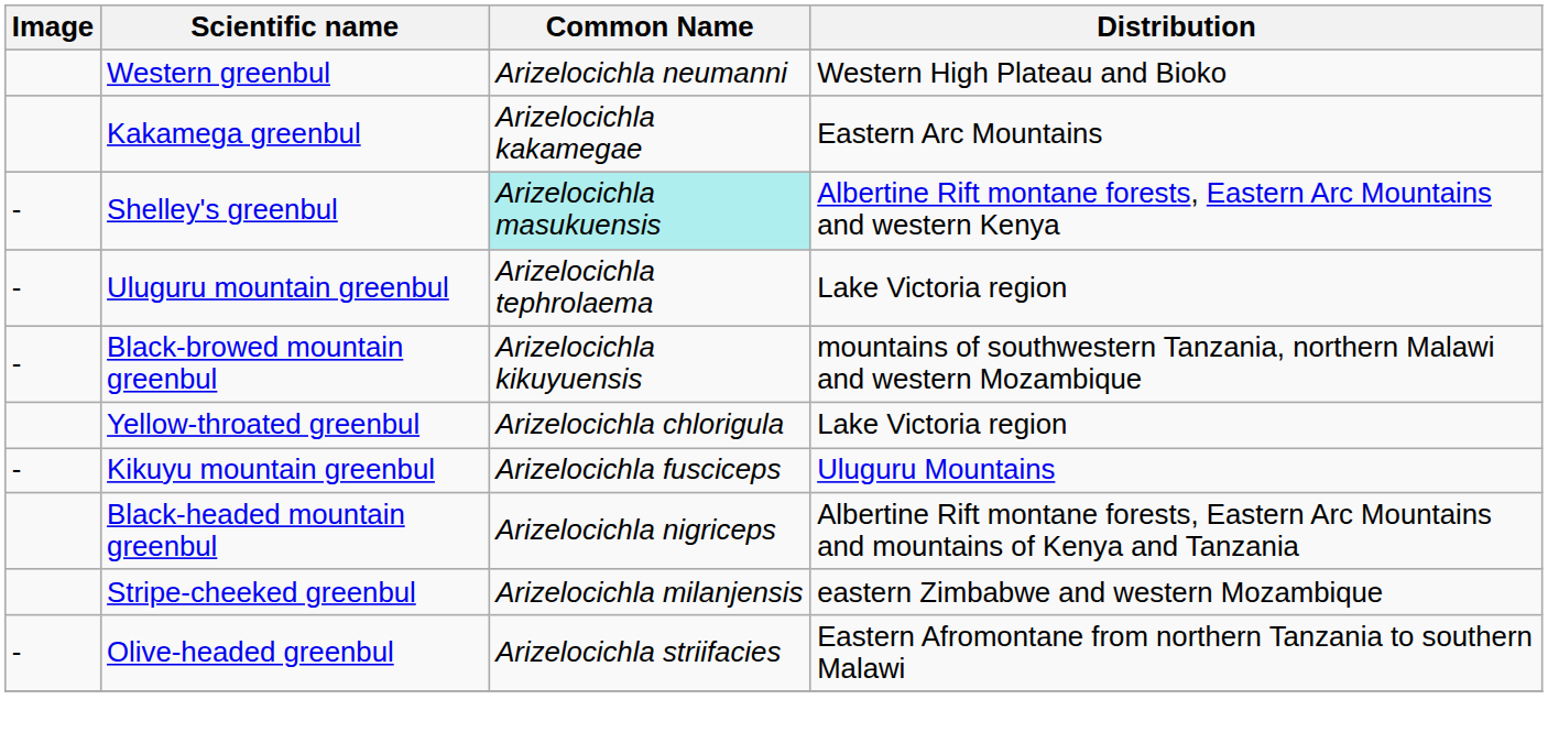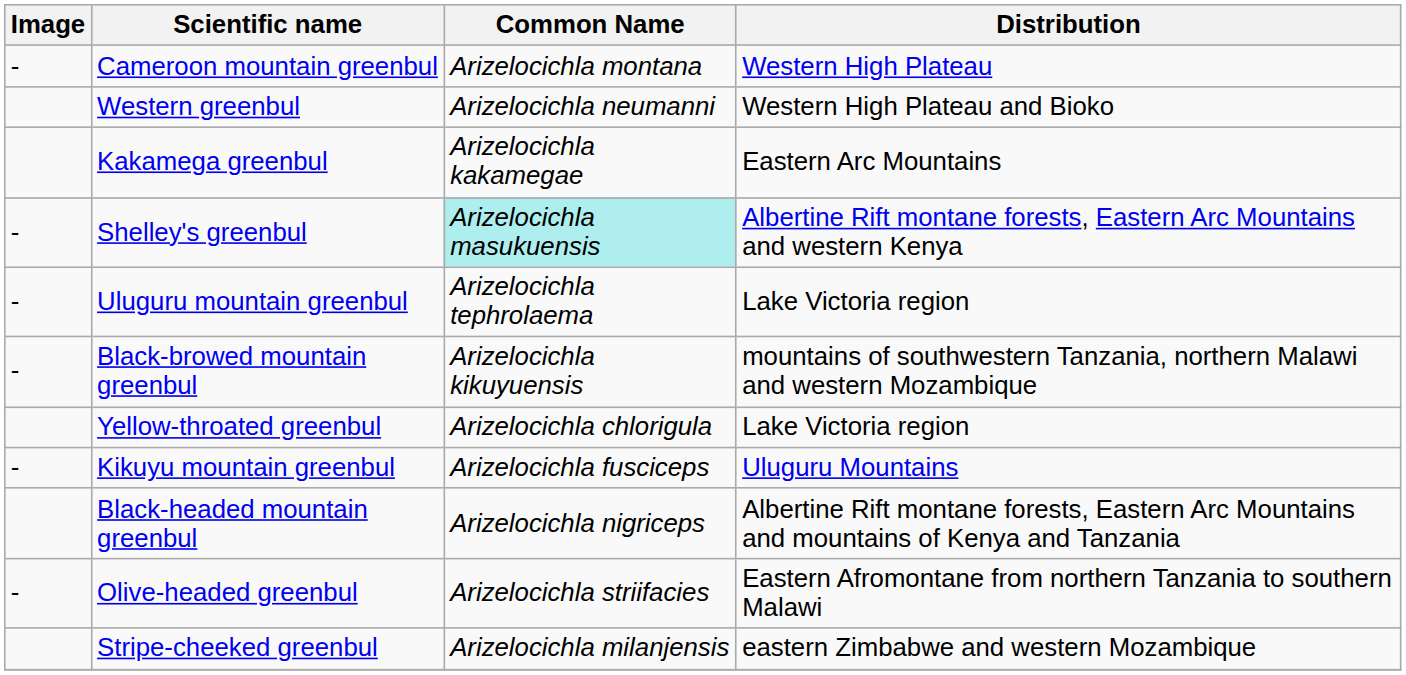 <table class="wikitable">
 <tr>
 <th>Image</th>
 <th>Scientific name</th>
 <th>Common Name</th>
 <th>Distribution</th>
+</tr>
+<tr>
+<td>-</td>
+<td><a href='#'>Cameroon mountain greenbul</a></td>
+<td><em>Arizelocichla montana</em></td>
+<td><a href='#'>Western High Plateau</a></td>
 </tr>
 <tr>
 <td></td>
 <td><a href='#'>Western greenbul</a></td>
 <td><em>Arizelocichla neumanni</em></td>
 <td>Western High Plateau and Bioko</td>
 </tr>
 <tr>
 <td></td>
 <td><a href='#'>Kakamega greenbul</a></td>
 <td><em>Arizelocichla kakamegae</em></td>
 <td>Eastern Arc Mountains</td>
 </tr>
 <tr>
 <td>-</td>
 <td><a href='#'>Shelley's greenbul</a></td>
 <td style="background: paleturquoise;"><em>Arizelocichla masukuensis</em></td>
 <td><a href='#'>Albertine Rift montane forests</a>, <a href='#'>Eastern Arc Mountains</a><br>and western Kenya</td>
 </tr>
 <tr>
 <td>-</td>
 <td><a href='#'>Uluguru mountain greenbul</a></td>
 <td><em>Arizelocichla tephrolaema</em></td>
 <td>Lake Victoria region</td>
 </tr>
 <tr>
 <td>-</td>
 <td><a href='#'>Black-browed mountain greenbul</a></td>
 <td><em>Arizelocichla kikuyuensis</em></td>
 <td>mountains of southwestern Tanzania, northern Malawi<br>and western Mozambique</td>
 </tr>
 <tr>
 <td></td>
 <td><a href='#'>Yellow-throated greenbul</a></td>
 <td><em>Arizelocichla chlorigula</em></td>
 <td>Lake Victoria region</td>
 </tr>
 <tr>
 <td>-</td>
 <td><a href='#'>Kikuyu mountain greenbul</a></td>
 <td><em>Arizelocichla fusciceps</em></td>
 <td><a href='#'>Uluguru Mountains</a></td>
 </tr>
 <tr>
 <td></td>
 <td><a href='#'>Black-headed mountain greenbul</a></td>
 <td><em>Arizelocichla nigriceps</em></td>
 <td>Albertine Rift montane forests, Eastern Arc Mountains<br>and mountains of Kenya and Tanzania</td>
 </tr>
 <tr>
+<td>-</td>
+<td><a href='#'>Olive-headed greenbul</a></td>
+<td><em>Arizelocichla striifacies</em></td>
+<td>Eastern Afromontane from northern Tanzania to southern Malawi</td>
+</tr>
+<tr>
 <td></td>
 <td><a href='#'>Stripe-cheeked greenbul</a></td>
 <td><em>Arizelocichla milanjensis</em></td>
 <td>eastern Zimbabwe and western Mozambique</td>
 </tr>
 <tr>
-<td>-</td>
-<td><a href='#'>Olive-headed greenbul</a></td>
-<td><em>Arizelocichla striifacies</em></td>
-<td>Eastern Afromontane from northern Tanzania to southern Malawi</td>
-</tr>
-<tr>
 </tr>
 </table>
